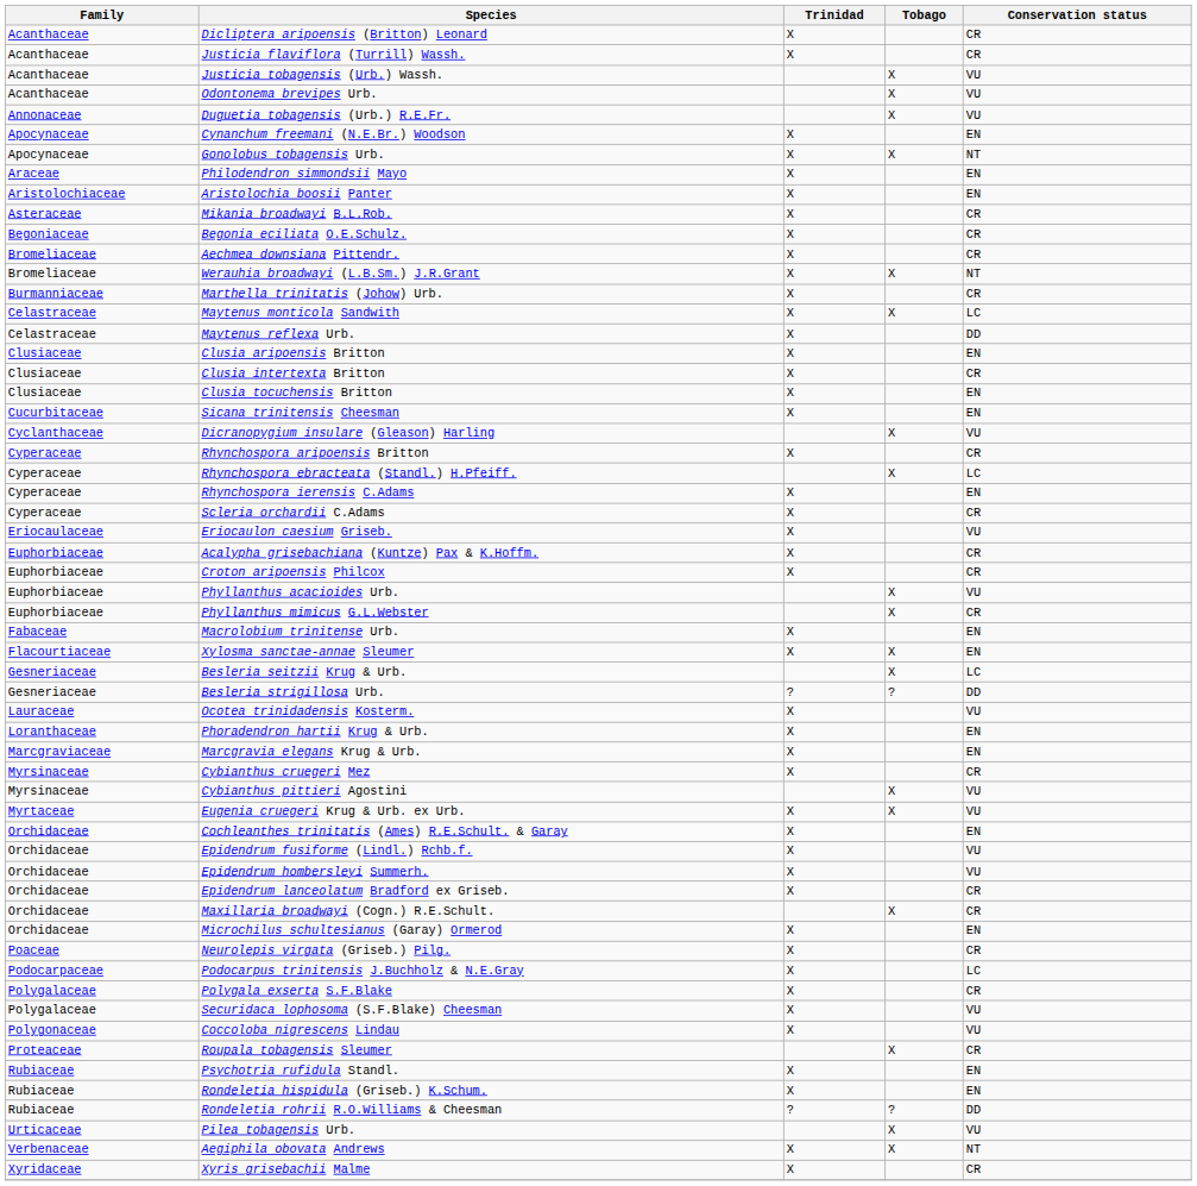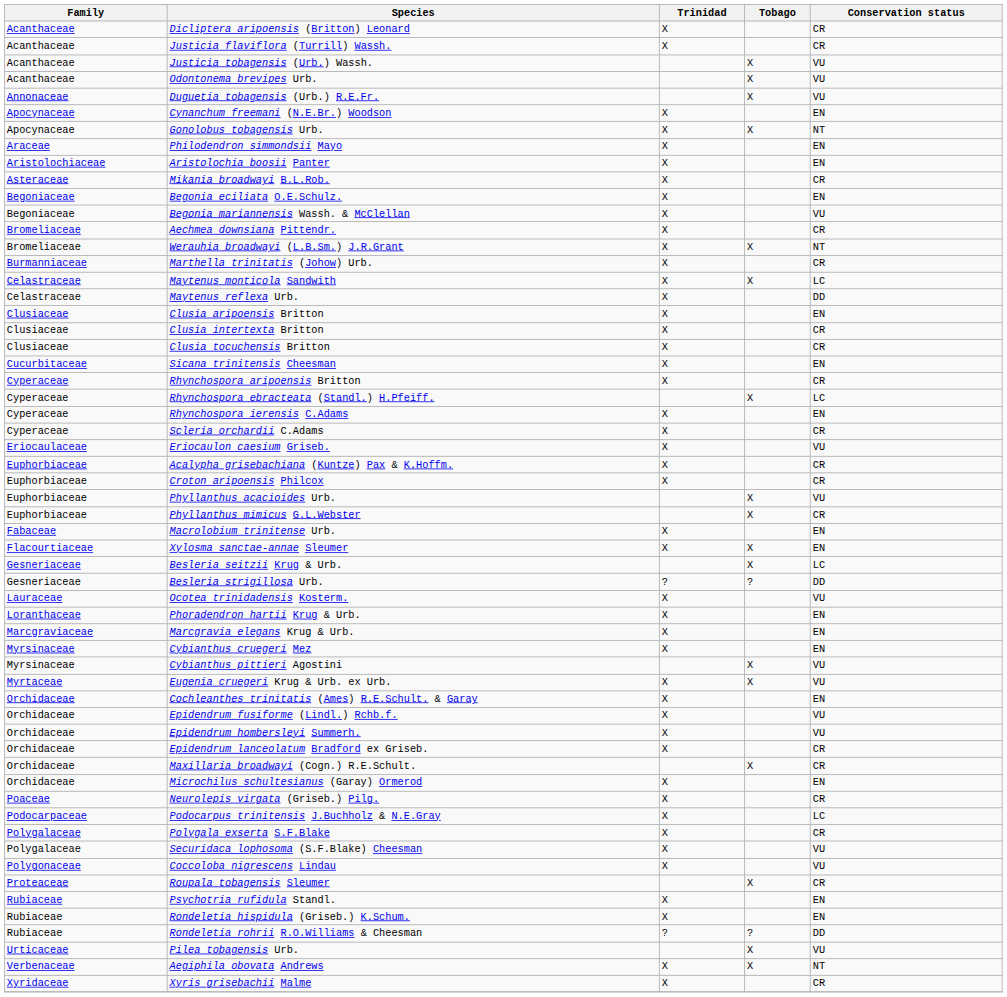 <table width=100% class="wikitable sortable">
 <tr>
 <th>Family</th>
 <th>Species</th>
 <th>Trinidad</th>
 <th>Tobago</th>
 <th>Conservation status</th>
 </tr>
 <tr>
 <td><a href='#'>Acanthaceae</a></td>
 <td><em><a href='#'>Dicliptera aripoensis</a></em> (<a href='#'>Britton</a>) <a href='#'>Leonard</a></td>
 <td>X</td>
 <td></td>
 <td>CR</td>
 </tr>
 <tr>
 <td>Acanthaceae</td>
 <td><em><a href='#'>Justicia flaviflora</a></em> (<a href='#'>Turrill</a>) <a href='#'>Wassh.</a></td>
 <td>X</td>
 <td></td>
 <td>CR</td>
 </tr>
 <tr>
 <td>Acanthaceae</td>
 <td><em><a href='#'>Justicia tobagensis</a></em> (<a href='#'>Urb.</a>) Wassh.</td>
 <td></td>
 <td>X</td>
 <td>VU</td>
 </tr>
 <tr>
 <td>Acanthaceae</td>
 <td><em><a href='#'>Odontonema brevipes</a></em> Urb.</td>
 <td></td>
 <td>X</td>
 <td>VU</td>
 </tr>
 <tr>
 <td><a href='#'>Annonaceae</a></td>
 <td><em><a href='#'>Duguetia tobagensis</a></em> (Urb.) <a href='#'>R.E.Fr.</a></td>
 <td></td>
 <td>X</td>
 <td>VU</td>
 </tr>
 <tr>
 <td><a href='#'>Apocynaceae</a></td>
 <td><em><a href='#'>Cynanchum freemani</a></em> (<a href='#'>N.E.Br.</a>) <a href='#'>Woodson</a></td>
 <td>X</td>
 <td></td>
 <td>EN</td>
 </tr>
 <tr>
 <td>Apocynaceae</td>
 <td><em><a href='#'>Gonolobus tobagensis</a></em> Urb.</td>
 <td>X</td>
 <td>X</td>
 <td>NT</td>
 </tr>
 <tr>
 <td><a href='#'>Araceae</a></td>
 <td><em><a href='#'>Philodendron simmondsii</a></em> <a href='#'>Mayo</a></td>
 <td>X</td>
 <td></td>
 <td>EN</td>
 </tr>
 <tr>
 <td><a href='#'>Aristolochiaceae</a></td>
 <td><em><a href='#'>Aristolochia boosii</a></em> <a href='#'>Panter</a></td>
 <td>X</td>
 <td></td>
 <td>EN</td>
 </tr>
 <tr>
 <td><a href='#'>Asteraceae</a></td>
 <td><em><a href='#'>Mikania broadwayi</a></em> <a href='#'>B.L.Rob.</a></td>
 <td>X</td>
 <td></td>
 <td>CR</td>
 </tr>
 <tr>
 <td><a href='#'>Begoniaceae</a></td>
 <td><em><a href='#'>Begonia eciliata</a></em> <a href='#'>O.E.Schulz.</a></td>
 <td>X</td>
 <td></td>
-<td>CR</td>
+<td>EN</td>
+</tr>
+<tr>
+<td>Begoniaceae</td>
+<td><em><a href='#'>Begonia mariannensis</a></em> Wassh. & <a href='#'>McClellan</a></td>
+<td>X</td>
+<td></td>
+<td>VU</td>
 </tr>
 <tr>
 <td><a href='#'>Bromeliaceae</a></td>
 <td><em><a href='#'>Aechmea downsiana</a></em> <a href='#'>Pittendr.</a></td>
 <td>X</td>
 <td></td>
 <td>CR</td>
 </tr>
 <tr>
 <td>Bromeliaceae</td>
 <td><em><a href='#'>Werauhia broadwayi</a></em> (<a href='#'>L.B.Sm.</a>) <a href='#'>J.R.Grant</a></td>
 <td>X</td>
 <td>X</td>
 <td>NT</td>
 </tr>
 <tr>
 <td><a href='#'>Burmanniaceae</a></td>
 <td><em><a href='#'>Marthella trinitatis</a></em> (<a href='#'>Johow</a>) Urb.</td>
 <td>X</td>
 <td></td>
 <td>CR</td>
 </tr>
 <tr>
 <td><a href='#'>Celastraceae</a></td>
 <td><em><a href='#'>Maytenus monticola</a></em> <a href='#'>Sandwith</a></td>
 <td>X</td>
 <td>X</td>
 <td>LC</td>
 </tr>
 <tr>
 <td>Celastraceae</td>
 <td><em><a href='#'>Maytenus reflexa</a></em> Urb.</td>
 <td>X</td>
 <td></td>
 <td>DD</td>
 </tr>
 <tr>
 <td><a href='#'>Clusiaceae</a></td>
 <td><em><a href='#'>Clusia aripoensis</a></em> Britton</td>
 <td>X</td>
 <td></td>
 <td>EN</td>
 </tr>
 <tr>
 <td>Clusiaceae</td>
 <td><em><a href='#'>Clusia intertexta</a></em> Britton</td>
 <td>X</td>
 <td></td>
 <td>CR</td>
 </tr>
 <tr>
 <td>Clusiaceae</td>
 <td><em><a href='#'>Clusia tocuchensis</a></em> Britton</td>
 <td>X</td>
 <td></td>
-<td>EN</td>
+<td>CR</td>
 </tr>
 <tr>
 <td><a href='#'>Cucurbitaceae</a></td>
 <td><em><a href='#'>Sicana trinitensis</a></em> <a href='#'>Cheesman</a></td>
 <td>X</td>
 <td></td>
 <td>EN</td>
-</tr>
-<tr>
-<td><a href='#'>Cyclanthaceae </a></td>
-<td><em><a href='#'>Dicranopygium insulare</a></em> (<a href='#'>Gleason</a>) <a href='#'>Harling</a></td>
-<td></td>
-<td>X</td>
-<td>VU</td>
 </tr>
 <tr>
 <td><a href='#'>Cyperaceae</a></td>
 <td><em><a href='#'>Rhynchospora aripoensis</a></em> Britton</td>
 <td>X</td>
 <td></td>
 <td>CR</td>
 </tr>
 <tr>
 <td>Cyperaceae</td>
 <td><em><a href='#'>Rhynchospora ebracteata</a></em> (<a href='#'>Standl.</a>) <a href='#'>H.Pfeiff.</a></td>
 <td></td>
 <td>X</td>
 <td>LC</td>
 </tr>
 <tr>
 <td>Cyperaceae</td>
 <td><em><a href='#'>Rhynchospora ierensis</a></em> <a href='#'>C.Adams</a></td>
 <td>X</td>
 <td></td>
 <td>EN</td>
 </tr>
 <tr>
 <td>Cyperaceae</td>
 <td><em><a href='#'>Scleria orchardii</a></em> C.Adams</td>
 <td>X</td>
 <td></td>
 <td>CR</td>
 </tr>
 <tr>
 <td><a href='#'>Eriocaulaceae</a></td>
 <td><em><a href='#'>Eriocaulon caesium</a></em> <a href='#'>Griseb.</a></td>
 <td>X</td>
 <td></td>
 <td>VU</td>
 </tr>
 <tr>
 <td><a href='#'>Euphorbiaceae</a></td>
 <td><em><a href='#'>Acalypha grisebachiana</a></em> (<a href='#'>Kuntze</a>) <a href='#'>Pax</a> & <a href='#'>K.Hoffm.</a></td>
 <td>X</td>
 <td></td>
 <td>CR</td>
 </tr>
 <tr>
 <td>Euphorbiaceae</td>
 <td><em><a href='#'>Croton aripoensis</a></em> <a href='#'>Philcox</a></td>
 <td>X</td>
 <td></td>
 <td>CR</td>
 </tr>
 <tr>
 <td>Euphorbiaceae</td>
 <td><em><a href='#'>Phyllanthus acacioides</a></em> Urb.</td>
 <td></td>
 <td>X</td>
 <td>VU</td>
 </tr>
 <tr>
 <td>Euphorbiaceae</td>
 <td><em><a href='#'>Phyllanthus mimicus</a></em> <a href='#'>G.L.Webster</a></td>
 <td></td>
 <td>X</td>
 <td>CR</td>
 </tr>
 <tr>
 <td><a href='#'>Fabaceae</a></td>
 <td><em><a href='#'>Macrolobium trinitense</a></em> Urb.</td>
 <td>X</td>
 <td></td>
 <td>EN</td>
 </tr>
 <tr>
 <td><a href='#'>Flacourtiaceae</a></td>
 <td><em><a href='#'>Xylosma sanctae-annae</a></em> <a href='#'>Sleumer</a></td>
 <td>X</td>
 <td>X</td>
 <td>EN</td>
 </tr>
 <tr>
 <td><a href='#'>Gesneriaceae</a></td>
 <td><em><a href='#'>Besleria seitzii</a></em> <a href='#'>Krug</a> & Urb.</td>
 <td></td>
 <td>X</td>
 <td>LC</td>
 </tr>
 <tr>
 <td>Gesneriaceae</td>
 <td><em><a href='#'>Besleria strigillosa</a></em> Urb.</td>
 <td>?</td>
 <td>?</td>
 <td>DD</td>
 </tr>
 <tr>
 <td><a href='#'>Lauraceae</a></td>
 <td><em><a href='#'>Ocotea trinidadensis</a></em> <a href='#'>Kosterm.</a></td>
 <td>X</td>
 <td></td>
 <td>VU</td>
 </tr>
 <tr>
 <td><a href='#'>Loranthaceae</a></td>
 <td><em><a href='#'>Phoradendron hartii</a></em> <a href='#'>Krug</a> & Urb.</td>
 <td>X</td>
 <td></td>
 <td>EN</td>
 </tr>
 <tr>
 <td><a href='#'>Marcgraviaceae</a></td>
 <td><em><a href='#'>Marcgravia elegans</a></em> Krug & Urb.</td>
 <td>X</td>
 <td></td>
 <td>EN</td>
 </tr>
 <tr>
 <td><a href='#'>Myrsinaceae</a></td>
 <td><em><a href='#'>Cybianthus cruegeri</a></em> <a href='#'>Mez</a></td>
 <td>X</td>
 <td></td>
-<td>CR</td>
+<td>EN</td>
 </tr>
 <tr>
 <td>Myrsinaceae</td>
 <td><em><a href='#'>Cybianthus pittieri</a></em> Agostini</td>
 <td></td>
 <td>X</td>
 <td>VU</td>
 </tr>
 <tr>
 <td><a href='#'>Myrtaceae</a></td>
 <td><em><a href='#'>Eugenia cruegeri</a></em> Krug & Urb. ex Urb.</td>
 <td>X</td>
 <td>X</td>
 <td>VU</td>
 </tr>
 <tr>
 <td><a href='#'>Orchidaceae</a></td>
 <td><em><a href='#'>Cochleanthes trinitatis</a></em> (<a href='#'>Ames</a>) <a href='#'>R.E.Schult.</a> & <a href='#'>Garay</a></td>
 <td>X</td>
 <td></td>
 <td>EN</td>
 </tr>
 <tr>
 <td>Orchidaceae</td>
 <td><em><a href='#'>Epidendrum fusiforme</a></em> (<a href='#'>Lindl.</a>) <a href='#'>Rchb.f.</a></td>
 <td>X</td>
 <td></td>
 <td>VU</td>
 </tr>
 <tr>
 <td>Orchidaceae</td>
 <td><em><a href='#'>Epidendrum hombersleyi</a></em> <a href='#'>Summerh.</a></td>
 <td>X</td>
 <td></td>
 <td>VU</td>
 </tr>
 <tr>
 <td>Orchidaceae</td>
 <td><em><a href='#'>Epidendrum lanceolatum</a></em> <a href='#'>Bradford</a> ex Griseb.</td>
 <td>X</td>
 <td></td>
 <td>CR</td>
 </tr>
 <tr>
 <td>Orchidaceae</td>
 <td><em><a href='#'>Maxillaria broadwayi</a></em> (Cogn.) R.E.Schult.</td>
 <td></td>
 <td>X</td>
 <td>CR</td>
 </tr>
 <tr>
 <td>Orchidaceae</td>
 <td><em><a href='#'>Microchilus schultesianus</a></em> (Garay) <a href='#'>Ormerod</a></td>
 <td>X</td>
 <td></td>
 <td>EN</td>
 </tr>
 <tr>
 <td><a href='#'>Poaceae </a></td>
 <td><em><a href='#'>Neurolepis virgata</a></em> (Griseb.) <a href='#'>Pilg.</a></td>
 <td>X</td>
 <td></td>
 <td>CR</td>
 </tr>
 <tr>
 <td><a href='#'>Podocarpaceae</a></td>
 <td><em><a href='#'>Podocarpus trinitensis</a></em>  <a href='#'>J.Buchholz</a> & <a href='#'>N.E.Gray</a></td>
 <td>X</td>
 <td></td>
 <td>LC</td>
 </tr>
 <tr>
 <td><a href='#'>Polygalaceae</a></td>
 <td><em><a href='#'>Polygala exserta</a></em> <a href='#'>S.F.Blake</a></td>
 <td>X</td>
 <td></td>
 <td>CR</td>
 </tr>
 <tr>
 <td>Polygalaceae</td>
 <td><em><a href='#'>Securidaca lophosoma</a></em> (S.F.Blake) <a href='#'>Cheesman</a></td>
 <td>X</td>
 <td></td>
 <td>VU</td>
 </tr>
 <tr>
 <td><a href='#'>Polygonaceae</a></td>
 <td><em><a href='#'>Coccoloba nigrescens</a></em> <a href='#'>Lindau</a></td>
 <td>X</td>
 <td></td>
 <td>VU</td>
 </tr>
 <tr>
 <td><a href='#'>Proteaceae</a></td>
 <td><em><a href='#'>Roupala tobagensis</a></em> <a href='#'>Sleumer</a></td>
 <td></td>
 <td>X</td>
 <td>CR</td>
 </tr>
 <tr>
 <td><a href='#'>Rubiaceae</a></td>
 <td><em><a href='#'>Psychotria rufidula</a></em> Standl.</td>
 <td>X</td>
 <td></td>
 <td>EN</td>
 </tr>
 <tr>
 <td>Rubiaceae</td>
 <td><em><a href='#'>Rondeletia hispidula</a></em> (Griseb.) <a href='#'>K.Schum.</a></td>
 <td>X</td>
 <td></td>
 <td>EN</td>
 </tr>
 <tr>
 <td>Rubiaceae</td>
 <td><em><a href='#'>Rondeletia rohrii</a></em> <a href='#'>R.O.Williams</a> & Cheesman</td>
 <td>?</td>
 <td>?</td>
 <td>DD</td>
 </tr>
 <tr>
 <td><a href='#'>Urticaceae</a></td>
 <td><em><a href='#'>Pilea tobagensis</a></em> Urb.</td>
 <td></td>
 <td>X</td>
 <td>VU</td>
 </tr>
 <tr>
 <td><a href='#'>Verbenaceae</a></td>
 <td><em><a href='#'>Aegiphila obovata</a></em> <a href='#'>Andrews</a></td>
 <td>X</td>
 <td>X</td>
 <td>NT</td>
 </tr>
 <tr>
 <td><a href='#'>Xyridaceae</a></td>
 <td><em><a href='#'>Xyris grisebachii</a></em> <a href='#'>Malme</a></td>
 <td>X</td>
 <td></td>
 <td>CR</td>
 </tr>
 <tr>
 </tr>
 </table>
